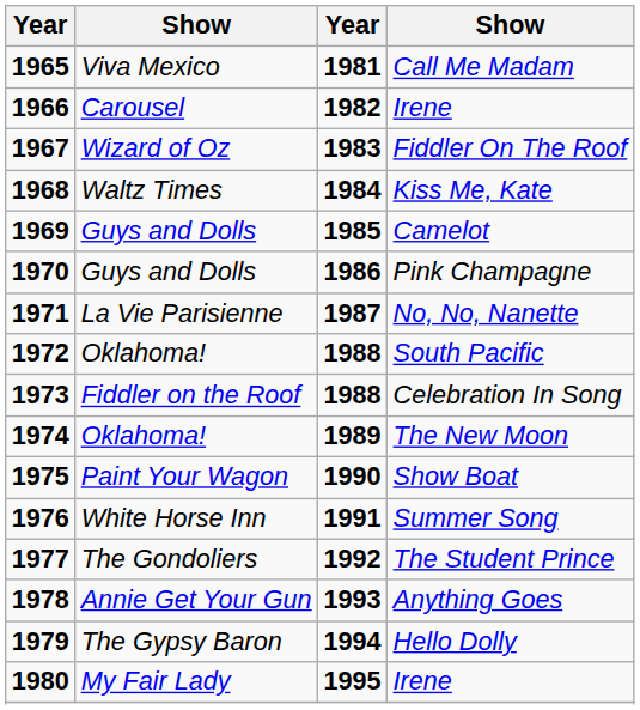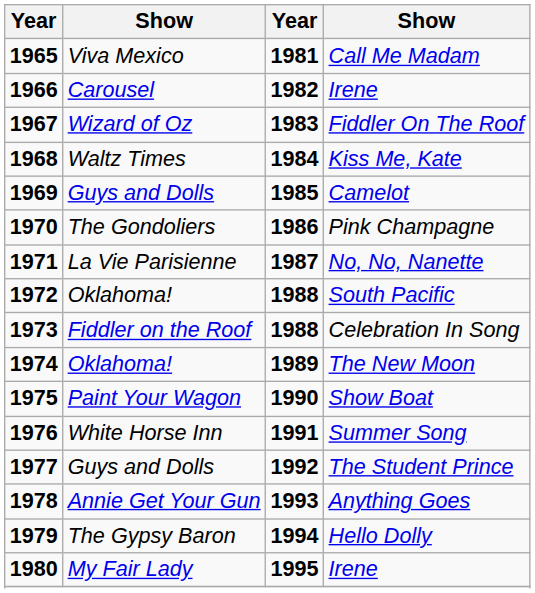 <table class="wikitable sortable">
 <tr>
 <th>Year</th>
 <th>Show</th>
 <th>Year</th>
 <th>Show</th>
 </tr>
 <tr>
 <td><strong>1965</strong></td>
 <td><em>Viva Mexico</em></td>
 <td><strong>1981</strong></td>
 <td><em><a href='#'>Call Me Madam</a></em></td>
 </tr>
 <tr>
 <td><strong>1966</strong></td>
 <td><em><a href='#'>Carousel</a></em></td>
 <td><strong>1982</strong></td>
 <td><em><a href='#'>Irene</a></em></td>
 </tr>
 <tr>
 <td><strong>1967</strong></td>
 <td><em><a href='#'>Wizard of Oz</a></em></td>
 <td><strong>1983</strong></td>
 <td><em><a href='#'>Fiddler On The Roof</a></em></td>
 </tr>
 <tr>
 <td><strong>1968</strong></td>
 <td><em>Waltz Times</em></td>
 <td><strong>1984</strong></td>
 <td><em><a href='#'>Kiss Me, Kate</a></em></td>
 </tr>
 <tr>
 <td><strong>1969</strong></td>
 <td><em><a href='#'>Guys and Dolls</a></em></td>
 <td><strong>1985</strong></td>
 <td><em><a href='#'>Camelot</a></em></td>
 </tr>
 <tr>
 <td><strong>1970</strong></td>
-<td><em>Guys and Dolls</em></td>
+<td><em>The Gondoliers</em></td>
 <td><strong>1986</strong></td>
 <td><em>Pink Champagne</em></td>
 </tr>
 <tr>
 <td><strong>1971</strong></td>
 <td><em>La Vie Parisienne</em></td>
 <td><strong>1987</strong></td>
 <td><em><a href='#'>No, No, Nanette</a></em></td>
 </tr>
 <tr>
 <td><strong>1972</strong></td>
 <td><em>Oklahoma!</em></td>
 <td><strong>1988</strong></td>
 <td><em><a href='#'>South Pacific</a></em></td>
 </tr>
 <tr>
 <td><strong>1973</strong></td>
 <td><em><a href='#'>Fiddler on the Roof</a></em></td>
 <td><strong>1988</strong></td>
 <td><em>Celebration In Song</em></td>
 </tr>
 <tr>
 <td><strong>1974</strong></td>
 <td><em><a href='#'>Oklahoma!</a></em></td>
 <td><strong>1989</strong></td>
 <td><em><a href='#'>The New Moon</a></em></td>
 </tr>
 <tr>
 <td><strong>1975</strong></td>
 <td><em><a href='#'>Paint Your Wagon</a></em></td>
 <td><strong>1990</strong></td>
 <td><em><a href='#'>Show Boat</a></em></td>
 </tr>
 <tr>
 <td><strong>1976</strong></td>
 <td><em>White Horse Inn</em></td>
 <td><strong>1991</strong></td>
 <td><em><a href='#'>Summer Song</a></em></td>
 </tr>
 <tr>
 <td><strong>1977</strong></td>
-<td><em>The Gondoliers</em></td>
+<td><em>Guys and Dolls</em></td>
 <td><strong>1992</strong></td>
 <td><em><a href='#'>The Student Prince</a></em></td>
 </tr>
 <tr>
 <td><strong>1978</strong></td>
 <td><em><a href='#'>Annie Get Your Gun</a></em></td>
 <td><strong>1993</strong></td>
 <td><em><a href='#'>Anything Goes</a></em></td>
 </tr>
 <tr>
 <td><strong>1979</strong></td>
 <td><em>The Gypsy Baron</em></td>
 <td><strong>1994</strong></td>
 <td><em><a href='#'>Hello Dolly</a></em></td>
 </tr>
 <tr>
 <td><strong>1980</strong></td>
 <td><em><a href='#'>My Fair Lady</a></em></td>
 <td><strong>1995</strong></td>
 <td><em><a href='#'>Irene</a></em></td>
 </tr>
 <tr>
 </tr>
 <tr>
 </tr>
 </table>
